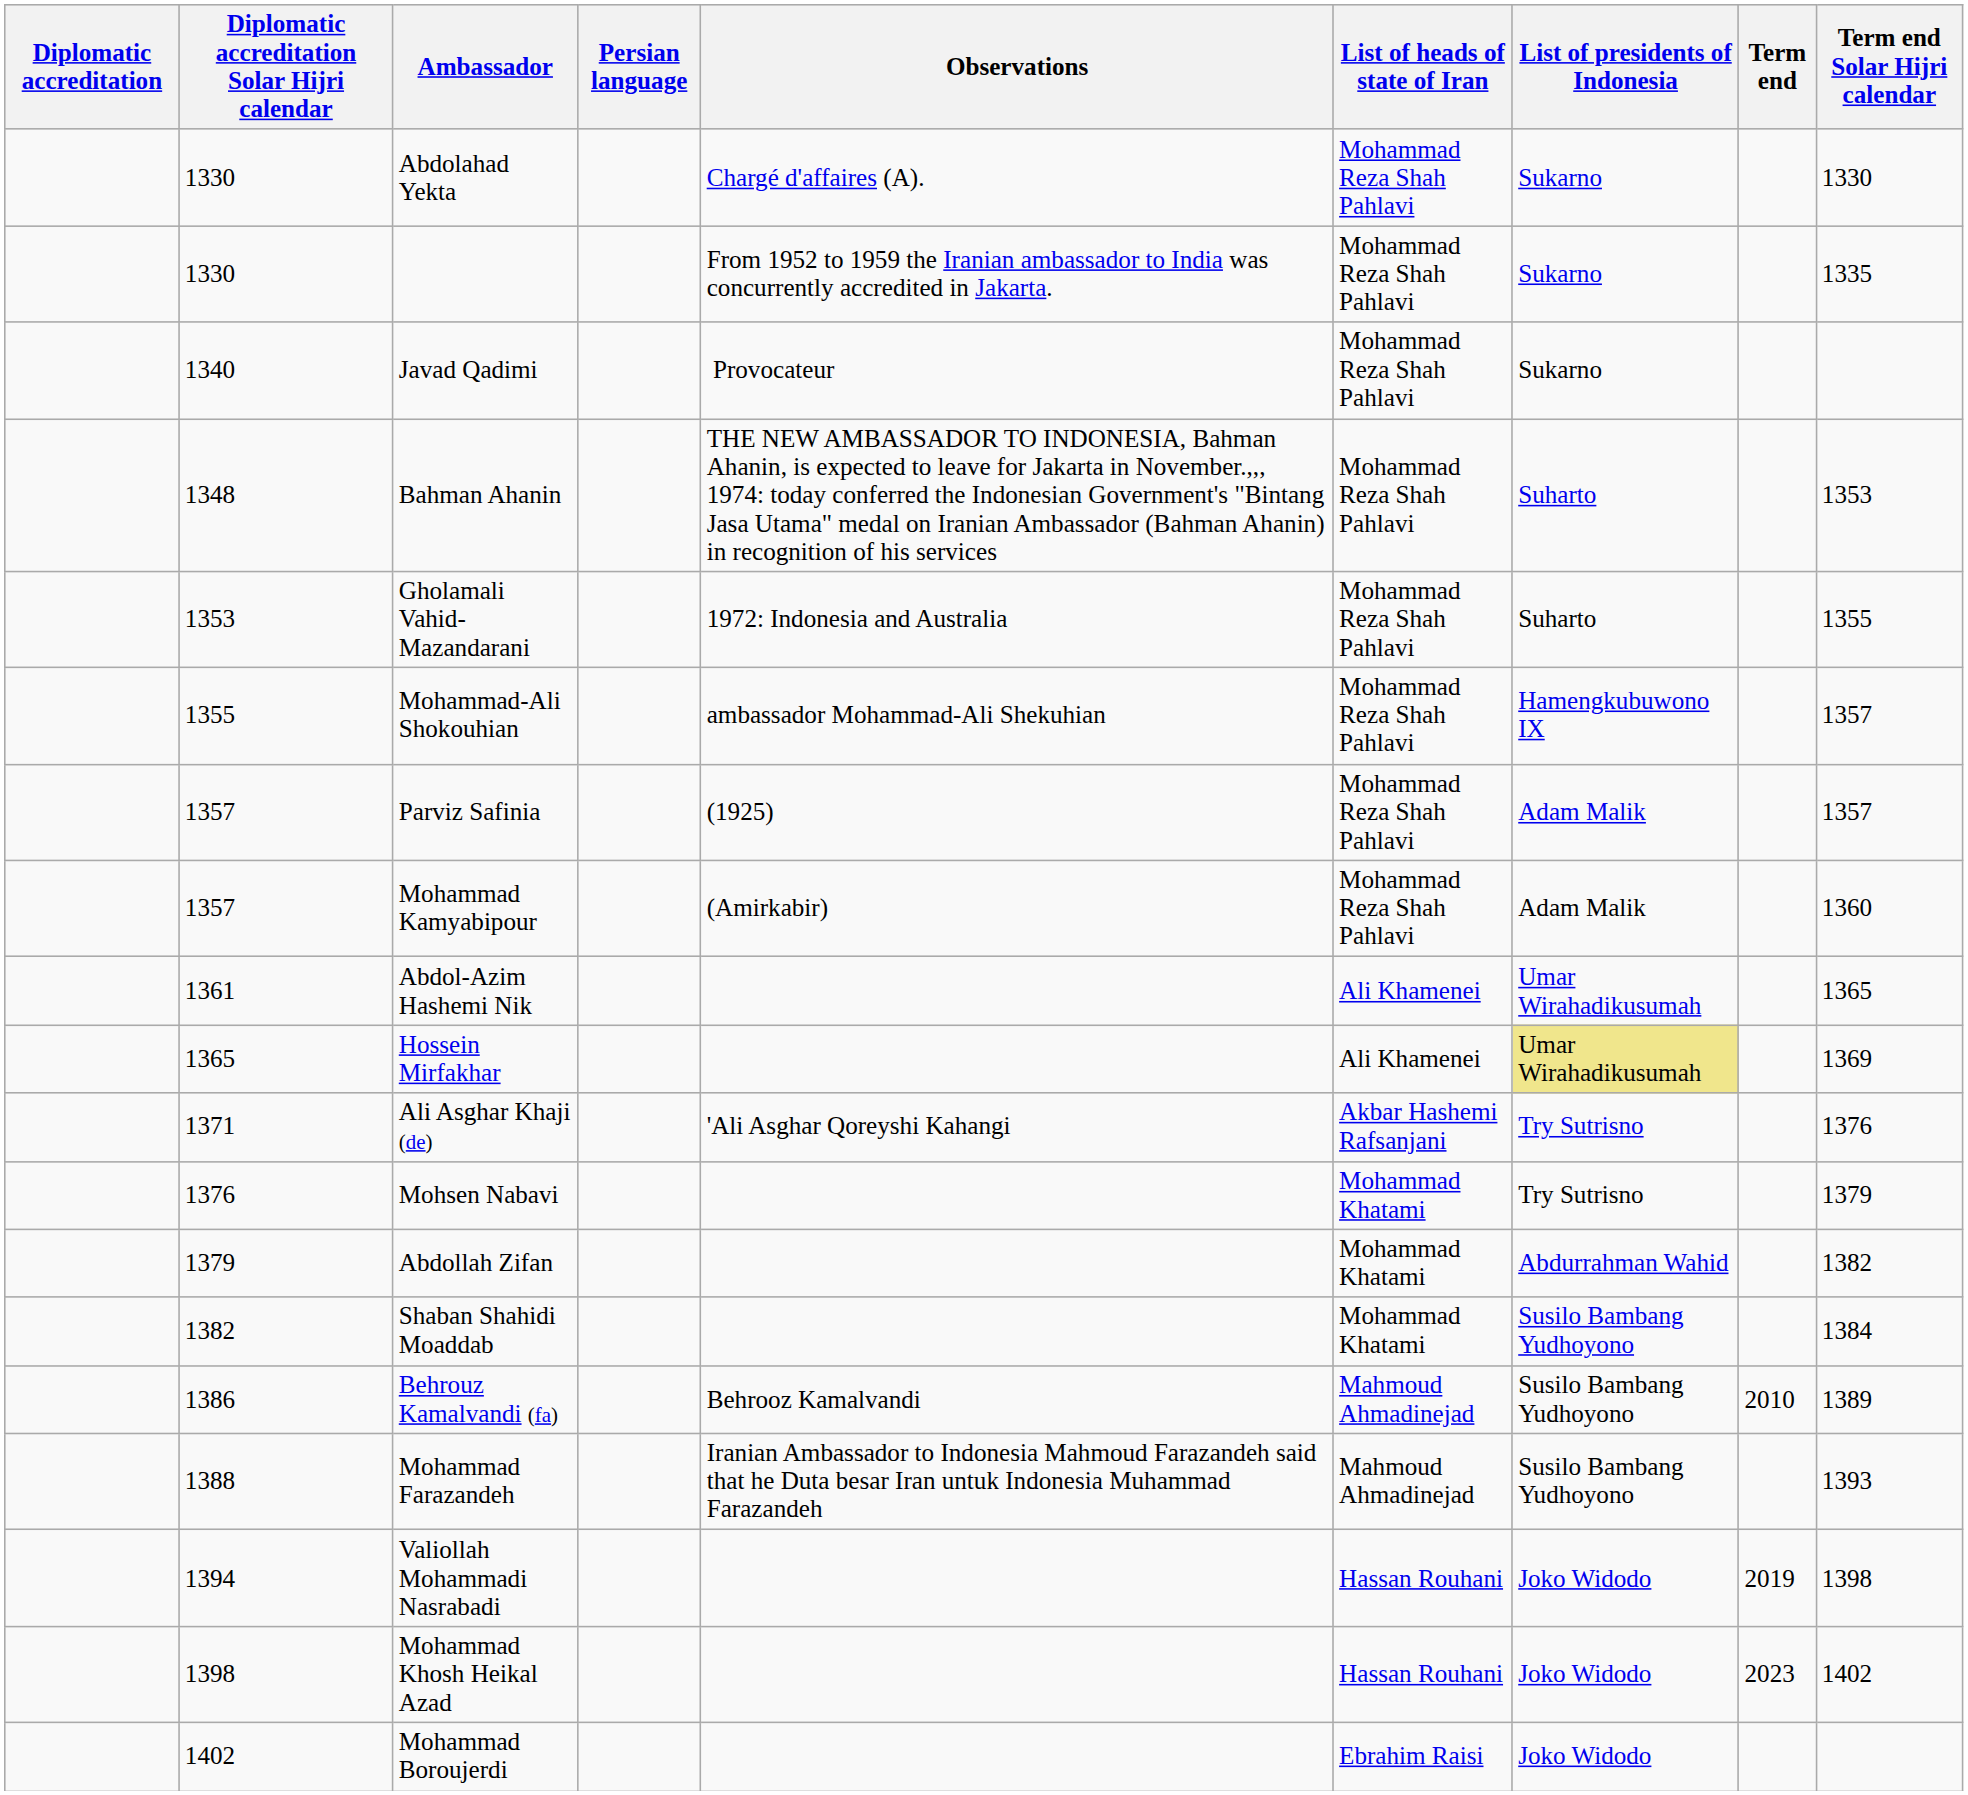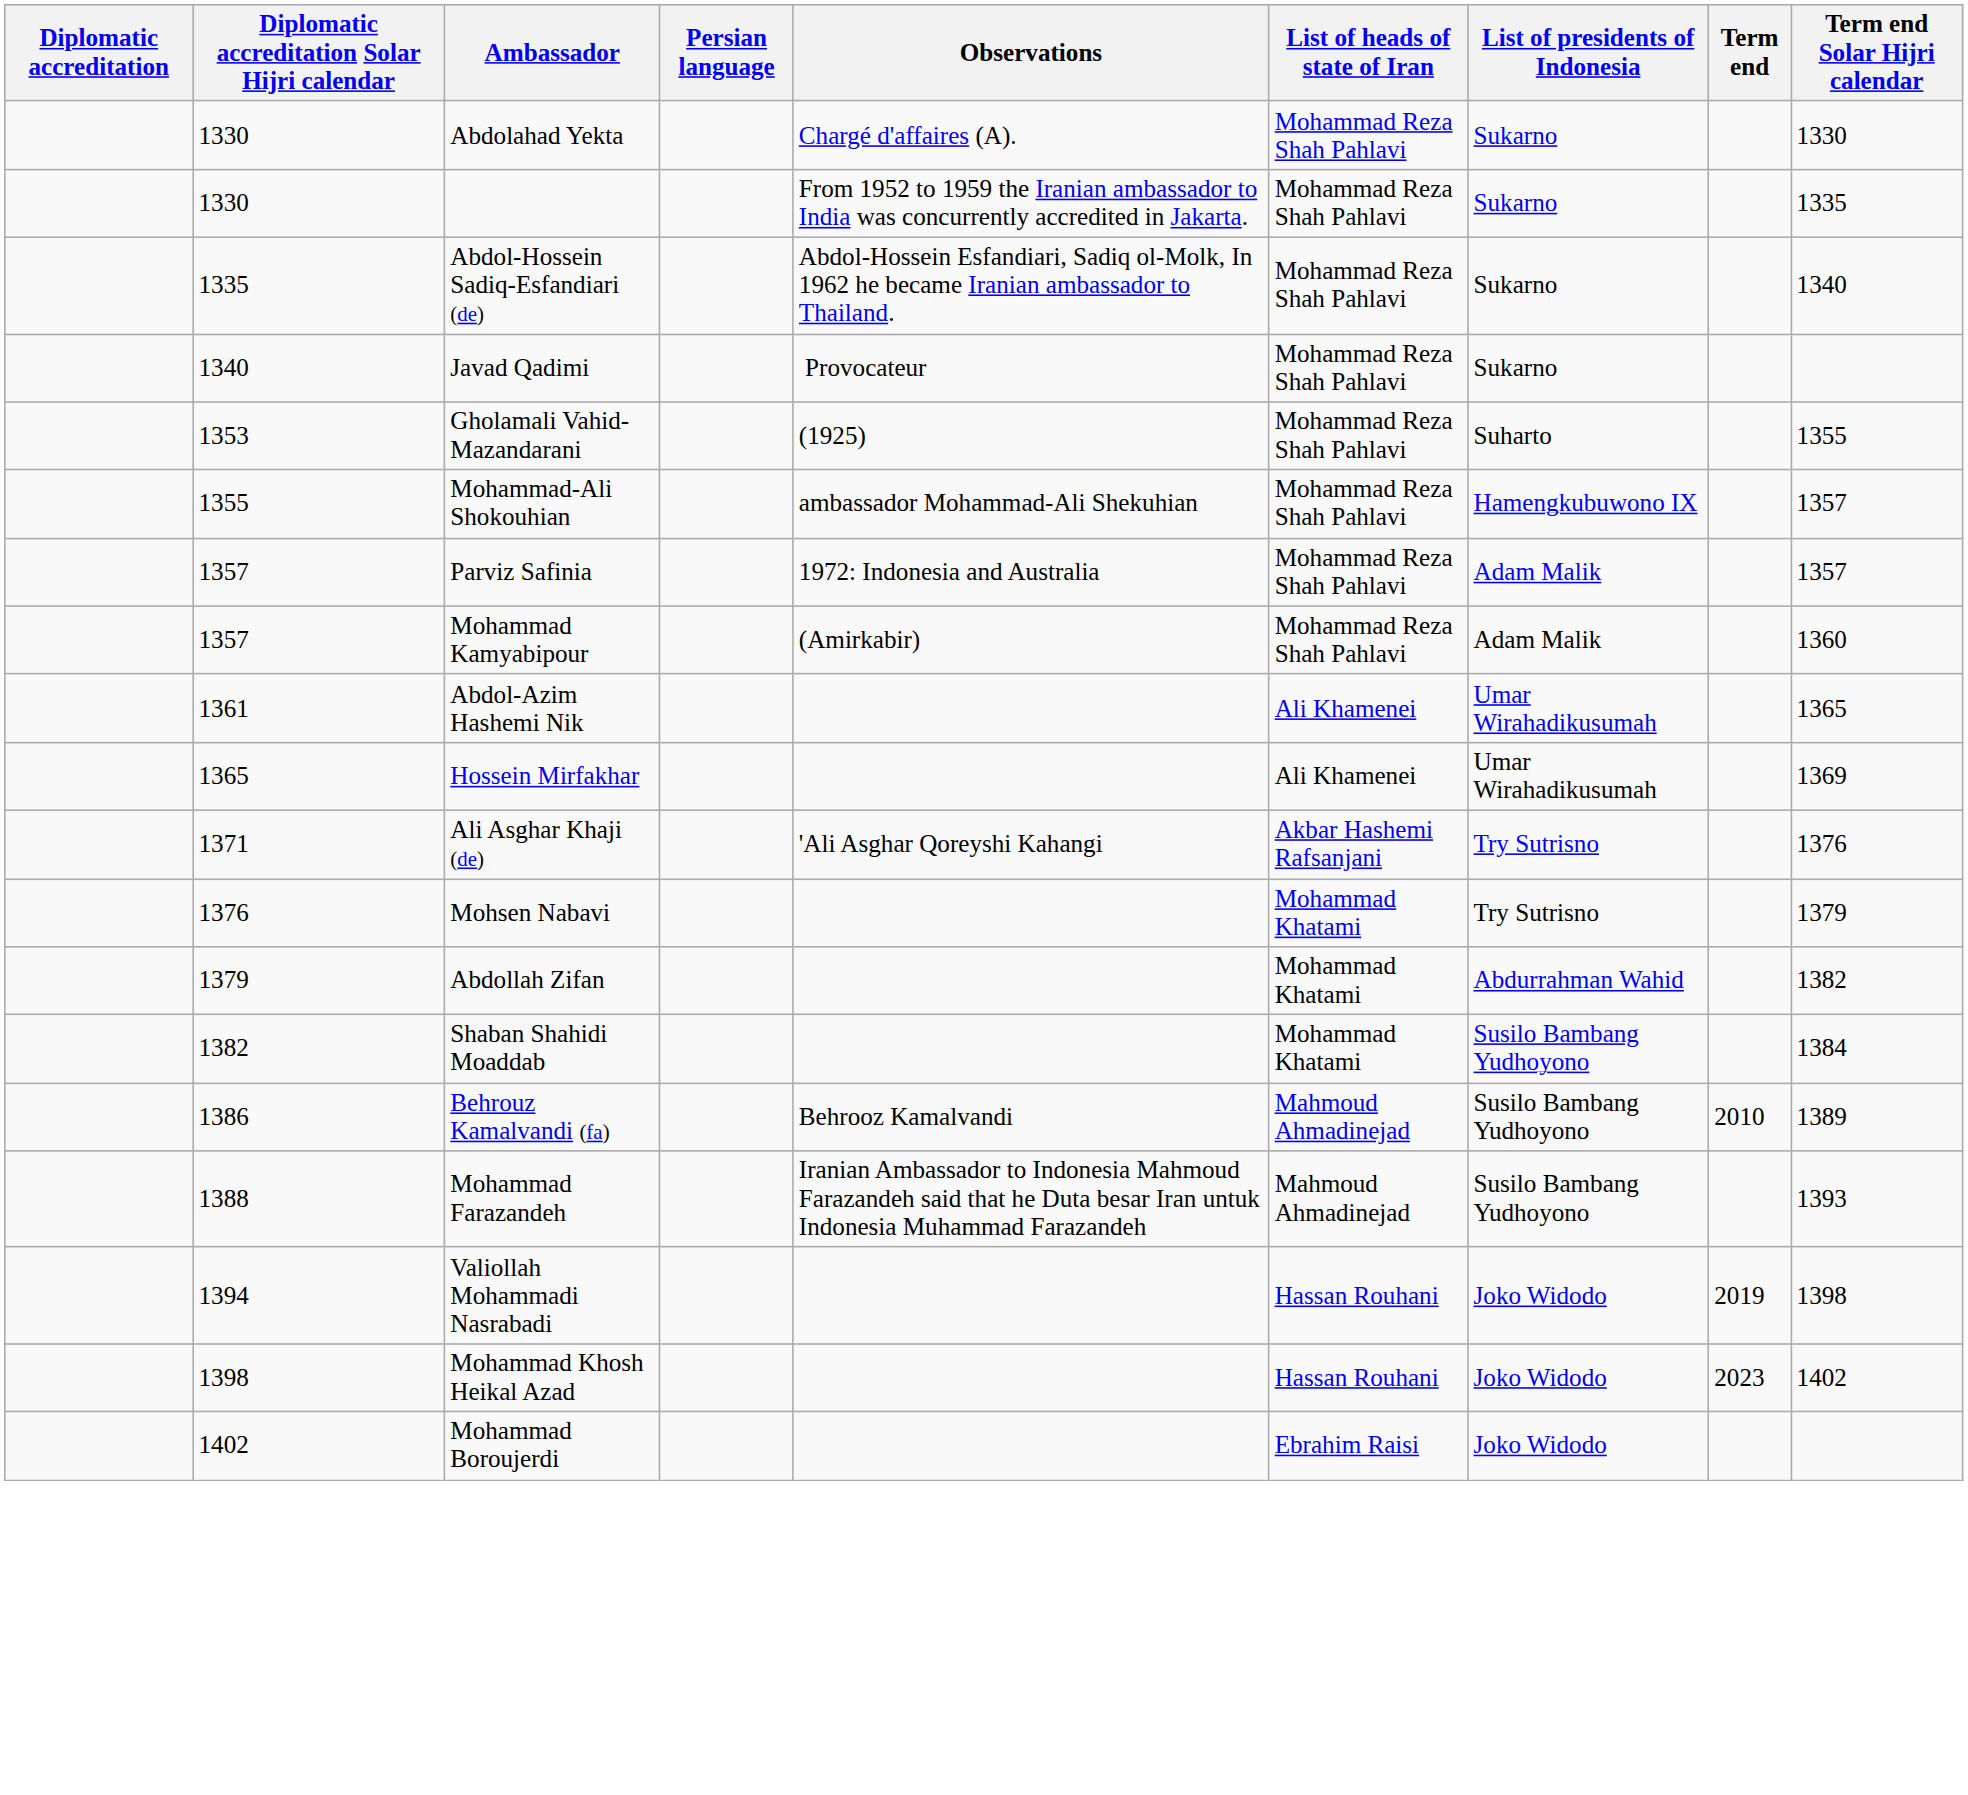 <table class="wikitable sortable">
 <tr>
 <th><a href='#'>Diplomatic accreditation</a></th>
 <th><a href='#'>Diplomatic accreditation</a> <a href='#'>Solar Hijri calendar</a></th>
 <th><a href='#'>Ambassador</a></th>
 <th><a href='#'>Persian language</a></th>
 <th>Observations</th>
 <th><a href='#'>List of heads of state of Iran</a></th>
 <th><a href='#'>List of presidents of Indonesia</a></th>
 <th>Term end</th>
 <th>Term end <a href='#'>Solar Hijri calendar</a></th>
 </tr>
 <tr>
 <td></td>
 <td>1330</td>
 <td>Abdolahad Yekta</td>
 <td></td>
 <td><a href='#'>Chargé d'affaires</a> (A).</td>
 <td><a href='#'>Mohammad Reza Shah Pahlavi</a></td>
 <td><a href='#'>Sukarno</a></td>
 <td></td>
 <td>1330</td>
 </tr>
 <tr>
 <td></td>
 <td>1330</td>
 <td></td>
 <td></td>
 <td>From 1952 to 1959 the <a href='#'>Iranian ambassador to India</a> was concurrently accredited in <a href='#'>Jakarta</a>.</td>
 <td>Mohammad Reza Shah Pahlavi</td>
 <td><a href='#'>Sukarno</a></td>
 <td></td>
 <td>1335</td>
 </tr>
 <tr>
 <td></td>
+<td>1335</td>
+<td>Abdol-Hossein Sadiq-Esfandiari <small>(<a href='#'>de</a>)</small></td>
+<td></td>
+<td>Abdol-Hossein Esfandiari, Sadiq ol-Molk, In 1962 he became <a href='#'>Iranian ambassador to Thailand</a>.</td>
+<td>Mohammad Reza Shah Pahlavi</td>
+<td>Sukarno</td>
+<td></td>
+<td>1340</td>
+</tr>
+<tr>
+<td></td>
 <td>1340</td>
 <td>Javad Qadimi</td>
 <td></td>
 <td> Provocateur</td>
 <td>Mohammad Reza Shah Pahlavi</td>
 <td>Sukarno</td>
 <td></td>
 <td></td>
 </tr>
 <tr>
 <td></td>
-<td>1348</td>
-<td>Bahman Ahanin</td>
-<td></td>
-<td>THE NEW AMBASSADOR TO INDONESIA, Bahman Ahanin, is expected to leave for Jakarta in November.,,, 1974: today conferred the Indonesian Government's "Bintang Jasa Utama" medal on Iranian Ambassador (Bahman Ahanin) in recognition of his services</td>
-<td>Mohammad Reza Shah Pahlavi</td>
-<td><a href='#'>Suharto</a></td>
-<td></td>
-<td>1353</td>
-</tr>
-<tr>
-<td></td>
 <td>1353</td>
 <td>Gholamali Vahid-Mazandarani</td>
 <td></td>
-<td>1972: Indonesia and Australia</td>
+<td>(1925)</td>
 <td>Mohammad Reza Shah Pahlavi</td>
 <td>Suharto</td>
 <td></td>
 <td>1355</td>
 </tr>
 <tr>
 <td></td>
 <td>1355</td>
 <td>Mohammad-Ali Shokouhian</td>
 <td></td>
 <td>ambassador Mohammad-Ali Shekuhian</td>
 <td>Mohammad Reza Shah Pahlavi</td>
 <td><a href='#'>Hamengkubuwono IX</a></td>
 <td></td>
 <td>1357</td>
 </tr>
 <tr>
 <td></td>
 <td>1357</td>
 <td>Parviz Safinia</td>
 <td></td>
-<td>(1925)</td>
+<td>1972: Indonesia and Australia</td>
 <td>Mohammad Reza Shah Pahlavi</td>
 <td><a href='#'>Adam Malik</a></td>
 <td></td>
 <td>1357</td>
 </tr>
 <tr>
 <td></td>
 <td>1357</td>
 <td>Mohammad Kamyabipour</td>
 <td></td>
 <td>(Amirkabir)</td>
 <td>Mohammad Reza Shah Pahlavi</td>
 <td>Adam Malik</td>
 <td></td>
 <td>1360</td>
 </tr>
 <tr>
 <td></td>
 <td>1361</td>
 <td>Abdol-Azim Hashemi Nik</td>
 <td></td>
 <td></td>
 <td><a href='#'>Ali Khamenei</a></td>
 <td><a href='#'>Umar Wirahadikusumah</a></td>
 <td></td>
 <td>1365</td>
 </tr>
 <tr>
 <td></td>
 <td>1365</td>
 <td><a href='#'>Hossein Mirfakhar</a></td>
 <td></td>
 <td></td>
 <td>Ali Khamenei</td>
-<td style="background: khaki;">Umar Wirahadikusumah</td>
+<td>Umar Wirahadikusumah</td>
 <td></td>
 <td>1369</td>
 </tr>
 <tr>
 <td></td>
 <td>1371</td>
 <td>Ali Asghar Khaji <small>(<a href='#'>de</a>)</small></td>
 <td></td>
 <td>'Ali Asghar Qoreyshi Kahangi </td>
 <td><a href='#'>Akbar Hashemi Rafsanjani</a></td>
 <td><a href='#'>Try Sutrisno</a></td>
 <td></td>
 <td>1376</td>
 </tr>
 <tr>
 <td></td>
 <td>1376</td>
 <td>Mohsen Nabavi</td>
 <td></td>
 <td></td>
 <td><a href='#'>Mohammad Khatami</a></td>
 <td>Try Sutrisno</td>
 <td></td>
 <td>1379</td>
 </tr>
 <tr>
 <td></td>
 <td>1379</td>
 <td>Abdollah Zifan</td>
 <td></td>
 <td></td>
 <td>Mohammad Khatami</td>
 <td><a href='#'>Abdurrahman Wahid</a></td>
 <td></td>
 <td>1382</td>
 </tr>
 <tr>
 <td></td>
 <td>1382</td>
 <td>Shaban Shahidi Moaddab</td>
 <td></td>
 <td></td>
 <td>Mohammad Khatami</td>
 <td><a href='#'>Susilo Bambang Yudhoyono</a></td>
 <td></td>
 <td>1384</td>
 </tr>
 <tr>
 <td></td>
 <td>1386</td>
 <td><a href='#'>Behrouz Kamalvandi</a> <small>(<a href='#'>fa</a>)</small></td>
 <td></td>
 <td>Behrooz Kamalvandi</td>
 <td><a href='#'>Mahmoud Ahmadinejad</a></td>
 <td>Susilo Bambang Yudhoyono</td>
 <td>2010</td>
 <td>1389</td>
 </tr>
 <tr>
 <td></td>
 <td>1388</td>
 <td>Mohammad Farazandeh</td>
 <td></td>
 <td>Iranian Ambassador to Indonesia Mahmoud Farazandeh said that he Duta besar Iran untuk Indonesia Muhammad Farazandeh</td>
 <td>Mahmoud Ahmadinejad</td>
 <td>Susilo Bambang Yudhoyono</td>
 <td></td>
 <td>1393</td>
 </tr>
 <tr>
 <td></td>
 <td>1394</td>
 <td>Valiollah Mohammadi Nasrabadi</td>
 <td></td>
 <td></td>
 <td><a href='#'>Hassan Rouhani</a></td>
 <td><a href='#'>Joko Widodo</a></td>
 <td>2019</td>
 <td>1398</td>
 </tr>
 <tr>
 <td></td>
 <td>1398</td>
 <td>Mohammad Khosh Heikal Azad</td>
 <td></td>
 <td></td>
 <td><a href='#'>Hassan Rouhani</a></td>
 <td><a href='#'>Joko Widodo</a></td>
 <td>2023</td>
 <td>1402</td>
 </tr>
 <tr>
 <td></td>
 <td>1402</td>
 <td>Mohammad Boroujerdi</td>
 <td></td>
 <td></td>
 <td><a href='#'>Ebrahim Raisi</a></td>
 <td><a href='#'>Joko Widodo</a></td>
 <td></td>
 <td></td>
 </tr>
 </table>
